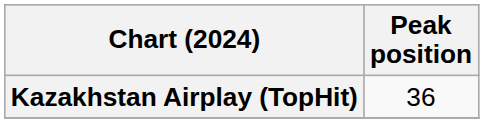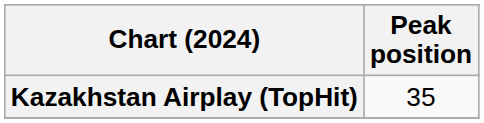 <table class="wikitable plainrowheaders" style="text-align:center">
 <tr>
 <th scope="col">Chart (2024)</th>
 <th scope="col">Peak<br>position</th>
 </tr>
 <tr>
 <th scope="row">Kazakhstan Airplay (TopHit)</th>
-<td>36</td>
+<td>35</td>
 </tr>
 <tr>
 </tr>
 </table>
